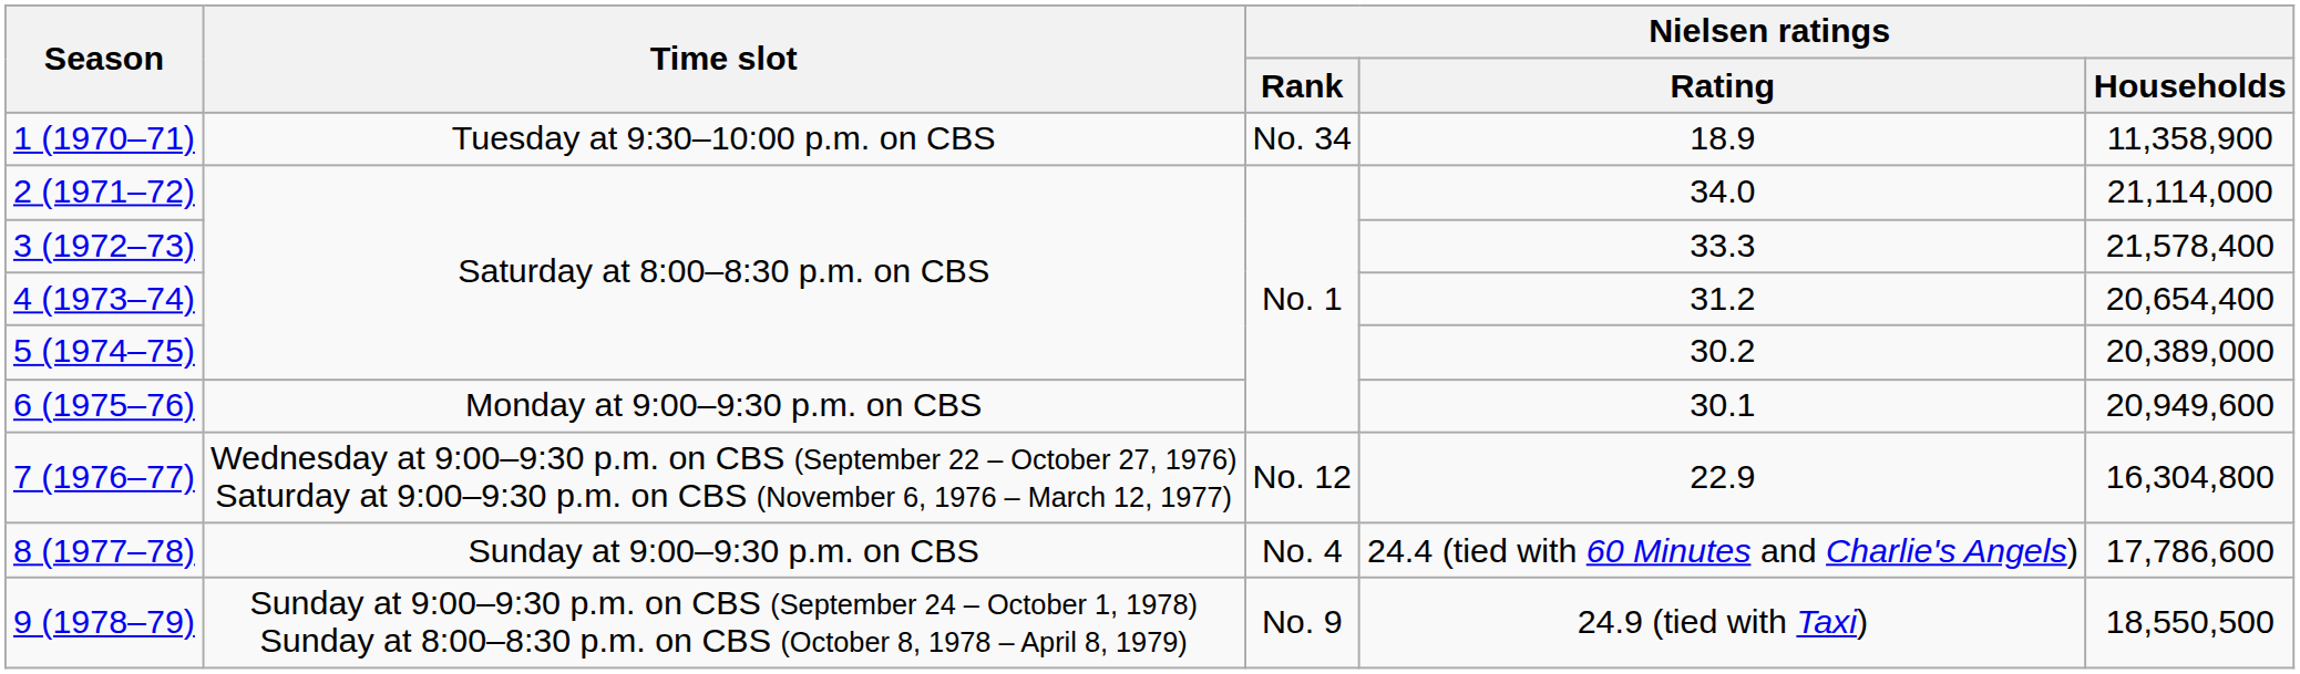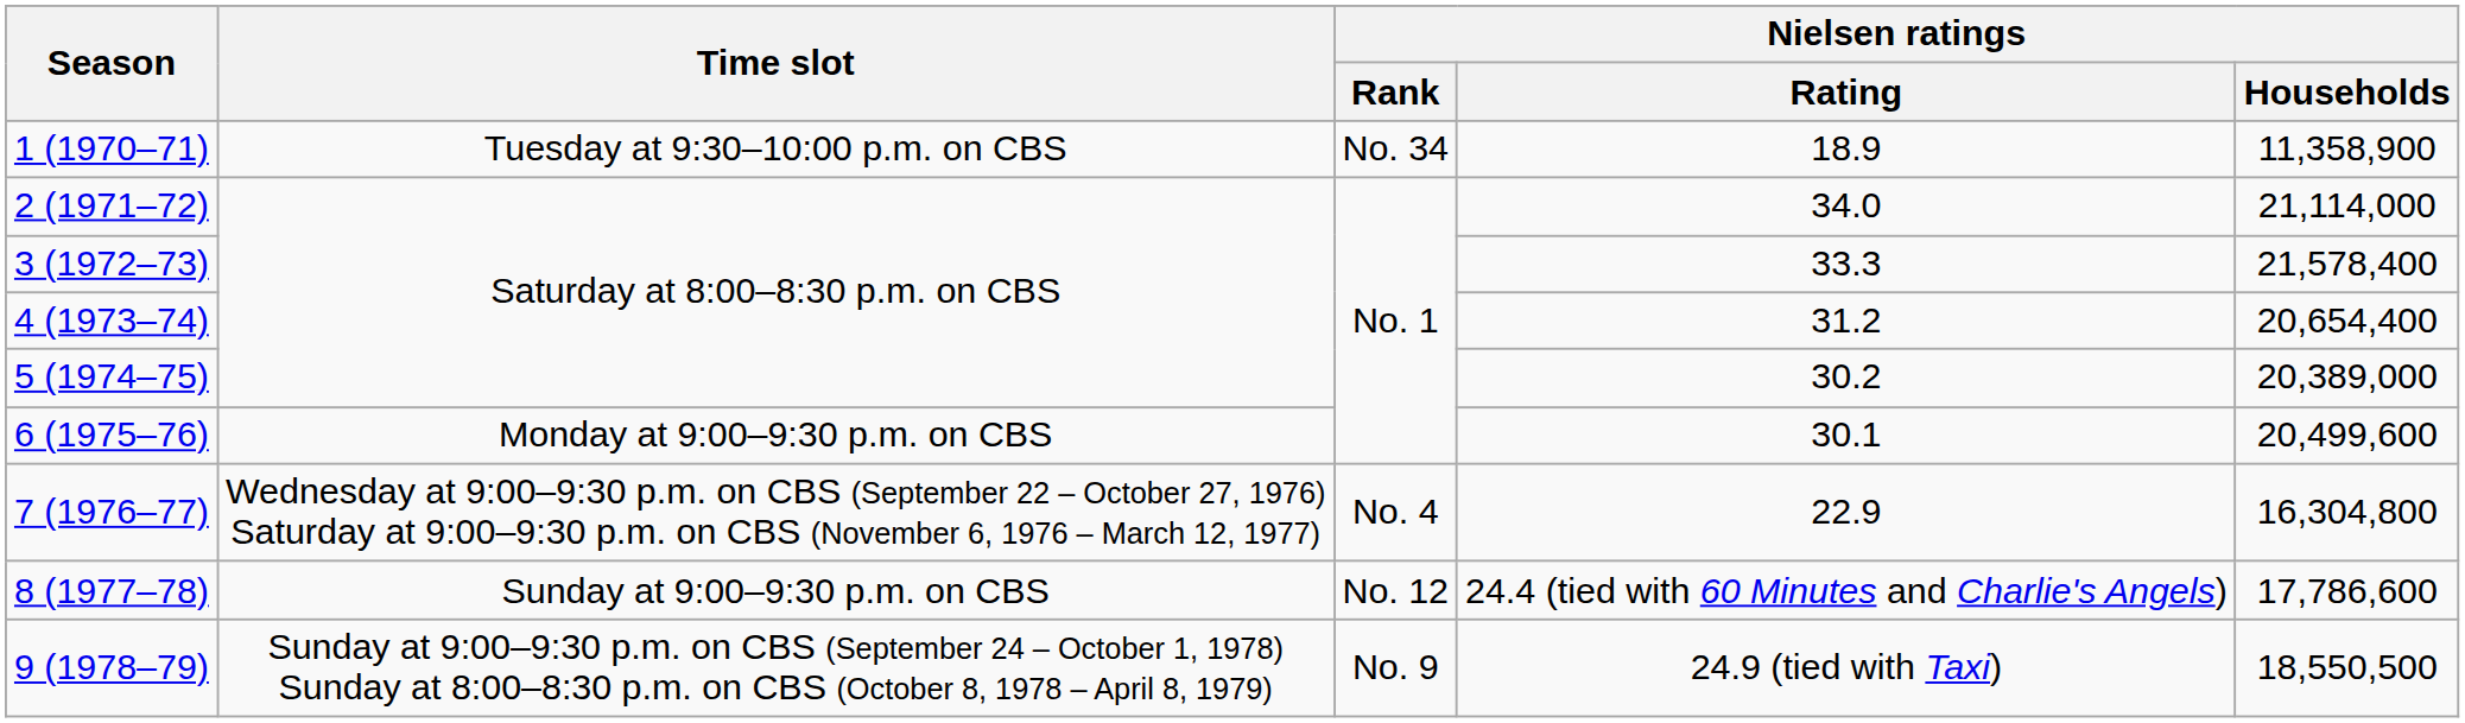 <table class="wikitable" style="text-align:center;">
 <tr>
 <th rowspan="2">Season</th>
 <th rowspan="2">Time slot</th>
 <th colspan="3">Nielsen ratings</th>
 </tr>
 <tr>
 <th>Rank</th>
 <th>Rating</th>
 <th>Households</th>
 </tr>
 <tr>
 <td><a href='#'>1 (1970–71)</a></td>
 <td rowspan="1">Tuesday at 9:30–10:00 p.m. on CBS</td>
 <td rowspan="1">No. 34</td>
 <td>18.9</td>
 <td>11,358,900</td>
 </tr>
 <tr>
 <td><a href='#'>2 (1971–72)</a></td>
 <td rowspan="4">Saturday at 8:00–8:30 p.m. on CBS</td>
 <td rowspan="5">No. 1</td>
 <td>34.0</td>
 <td>21,114,000</td>
 </tr>
 <tr>
 <td><a href='#'>3 (1972–73)</a></td>
 <td>33.3</td>
 <td>21,578,400</td>
 </tr>
 <tr>
 <td><a href='#'>4 (1973–74)</a></td>
 <td>31.2</td>
 <td>20,654,400</td>
 </tr>
 <tr>
 <td><a href='#'>5 (1974–75)</a></td>
 <td>30.2</td>
 <td>20,389,000</td>
 </tr>
 <tr>
 <td><a href='#'>6 (1975–76)</a></td>
 <td>Monday at 9:00–9:30 p.m. on CBS</td>
 <td>30.1</td>
-<td>20,949,600</td>
+<td>20,499,600</td>
 </tr>
 <tr>
 <td><a href='#'>7 (1976–77)</a></td>
 <td>Wednesday at 9:00–9:30 p.m. on CBS <small>(September 22 – October 27, 1976)</small><br>Saturday at 9:00–9:30 p.m. on CBS <small>(November 6, 1976 – March 12, 1977)</small></td>
-<td>No. 12</td>
+<td>No. 4</td>
 <td>22.9</td>
 <td>16,304,800</td>
 </tr>
 <tr>
 <td><a href='#'>8 (1977–78)</a></td>
 <td>Sunday at 9:00–9:30 p.m. on CBS</td>
-<td>No. 4</td>
+<td>No. 12</td>
 <td>24.4 (tied with <em><a href='#'>60 Minutes</a></em> and <em><a href='#'>Charlie's Angels</a></em>)</td>
 <td>17,786,600</td>
 </tr>
 <tr>
 <td><a href='#'>9 (1978–79)</a></td>
 <td>Sunday at 9:00–9:30 p.m. on CBS <small>(September 24 – October 1, 1978)</small><br>Sunday at 8:00–8:30 p.m. on CBS <small>(October 8, 1978 – April 8, 1979)</small></td>
 <td>No. 9</td>
 <td>24.9 (tied with <em><a href='#'>Taxi</a></em>)</td>
 <td>18,550,500</td>
 </tr>
 </table>
